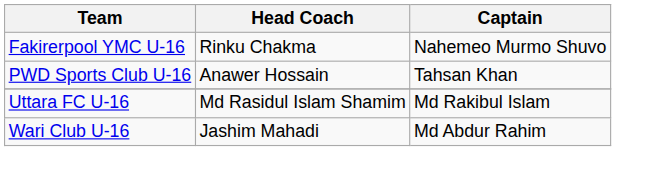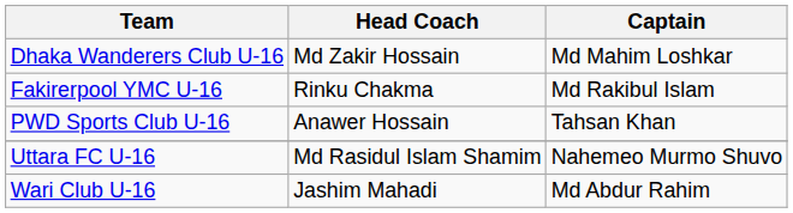 <table class="wikitable sortable" style="text-align: left;">
 <tr>
 <th>Team</th>
 <th>Head Coach</th>
 <th>Captain</th>
 </tr>
 <tr>
+<td><a href='#'>Dhaka Wanderers Club U-16</a></td>
+<td> Md Zakir Hossain</td>
+<td> Md Mahim Loshkar</td>
+</tr>
+<tr>
 <td><a href='#'>Fakirerpool YMC U-16</a></td>
 <td> Rinku Chakma</td>
-<td> Nahemeo Murmo Shuvo</td>
+<td> Md Rakibul Islam</td>
 </tr>
 <tr>
 <td><a href='#'>PWD Sports Club U-16</a></td>
 <td> Anawer Hossain</td>
 <td> Tahsan Khan</td>
 </tr>
 <tr>
 </tr>
 <tr>
 <td><a href='#'>Uttara FC U-16</a></td>
 <td> Md Rasidul Islam Shamim</td>
-<td> Md Rakibul Islam</td>
+<td> Nahemeo Murmo Shuvo</td>
 </tr>
 <tr>
 <td><a href='#'>Wari Club U-16</a></td>
 <td> Jashim Mahadi</td>
 <td> Md Abdur Rahim</td>
 </tr>
 </table>
